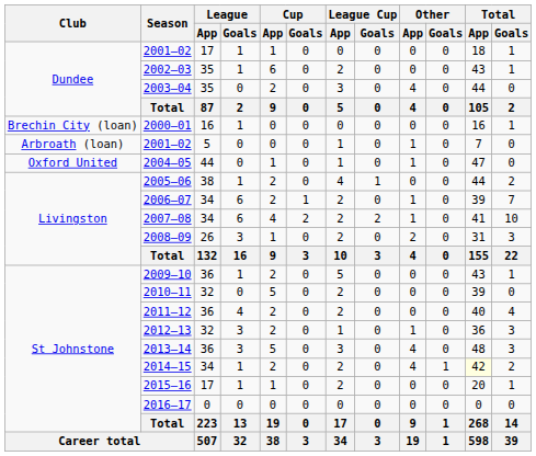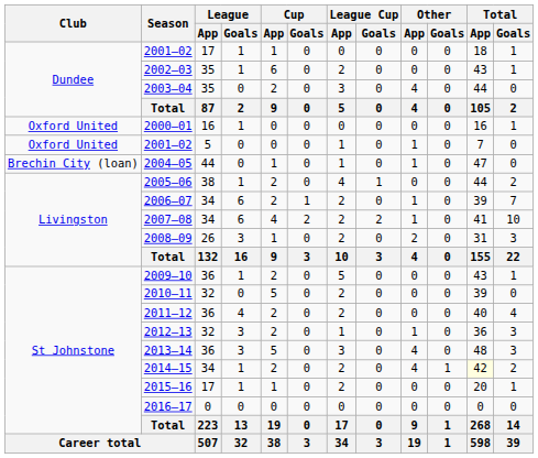 <table class="wikitable" style="text-align:center">
 <tr>
 <th rowspan="2">Club</th>
 <th rowspan="2">Season</th>
 <th colspan="2">League</th>
 <th colspan="2">Cup</th>
 <th colspan="2">League Cup</th>
 <th colspan="2">Other</th>
 <th colspan="2">Total</th>
 </tr>
 <tr>
 <th>App</th>
 <th>Goals</th>
 <th>App</th>
 <th>Goals</th>
 <th>App</th>
 <th>Goals</th>
 <th>App</th>
 <th>Goals</th>
 <th>App</th>
 <th>Goals</th>
 </tr>
 <tr>
 <td rowspan="4"><a href='#'>Dundee</a></td>
 <td><a href='#'>2001–02</a></td>
 <td>17</td>
 <td>1</td>
 <td>1</td>
 <td>0</td>
 <td>0</td>
 <td>0</td>
 <td>0</td>
 <td>0</td>
 <td>18</td>
 <td>1</td>
 </tr>
 <tr>
 <td><a href='#'>2002–03</a></td>
 <td>35</td>
 <td>1</td>
 <td>6</td>
 <td>0</td>
 <td>2</td>
 <td>0</td>
 <td>0</td>
 <td>0</td>
 <td>43</td>
 <td>1</td>
 </tr>
 <tr>
 <td><a href='#'>2003–04</a></td>
 <td>35</td>
 <td>0</td>
 <td>2</td>
 <td>0</td>
 <td>3</td>
 <td>0</td>
 <td>4</td>
 <td>0</td>
 <td>44</td>
 <td>0</td>
 </tr>
 <tr>
 <th>Total</th>
 <th>87</th>
 <th>2</th>
 <th>9</th>
 <th>0</th>
 <th>5</th>
 <th>0</th>
 <th>4</th>
 <th>0</th>
 <th>105</th>
 <th>2</th>
 </tr>
 <tr>
-<td><a href='#'>Brechin City</a> (loan)</td>
+<td><a href='#'>Oxford United</a></td>
 <td><a href='#'>2000–01</a></td>
 <td>16</td>
 <td>1</td>
 <td>0</td>
 <td>0</td>
 <td>0</td>
 <td>0</td>
 <td>0</td>
 <td>0</td>
 <td>16</td>
 <td>1</td>
 </tr>
 <tr>
-<td><a href='#'>Arbroath</a> (loan)</td>
+<td><a href='#'>Oxford United</a></td>
 <td><a href='#'>2001–02</a></td>
 <td>5</td>
 <td>0</td>
 <td>0</td>
 <td>0</td>
 <td>1</td>
 <td>0</td>
 <td>1</td>
 <td>0</td>
 <td>7</td>
 <td>0</td>
 </tr>
 <tr>
-<td><a href='#'>Oxford United</a></td>
+<td><a href='#'>Brechin City</a> (loan)</td>
 <td><a href='#'>2004–05</a></td>
 <td>44</td>
 <td>0</td>
 <td>1</td>
 <td>0</td>
 <td>1</td>
 <td>0</td>
 <td>1</td>
 <td>0</td>
 <td>47</td>
 <td>0</td>
 </tr>
 <tr>
 <td rowspan="5"><a href='#'>Livingston</a></td>
 <td><a href='#'>2005–06</a></td>
 <td>38</td>
 <td>1</td>
 <td>2</td>
 <td>0</td>
 <td>4</td>
 <td>1</td>
 <td>0</td>
 <td>0</td>
 <td>44</td>
 <td>2</td>
 </tr>
 <tr>
 <td><a href='#'>2006–07</a></td>
 <td>34</td>
 <td>6</td>
 <td>2</td>
 <td>1</td>
 <td>2</td>
 <td>0</td>
 <td>1</td>
 <td>0</td>
 <td>39</td>
 <td>7</td>
 </tr>
 <tr>
 <td><a href='#'>2007–08</a></td>
 <td>34</td>
 <td>6</td>
 <td>4</td>
 <td>2</td>
 <td>2</td>
 <td>2</td>
 <td>1</td>
 <td>0</td>
 <td>41</td>
 <td>10</td>
 </tr>
 <tr>
 <td><a href='#'>2008–09</a></td>
 <td>26</td>
 <td>3</td>
 <td>1</td>
 <td>0</td>
 <td>2</td>
 <td>0</td>
 <td>2</td>
 <td>0</td>
 <td>31</td>
 <td>3</td>
 </tr>
 <tr>
 <th>Total</th>
 <th>132</th>
 <th>16</th>
 <th>9</th>
 <th>3</th>
 <th>10</th>
 <th>3</th>
 <th>4</th>
 <th>0</th>
 <th>155</th>
 <th>22</th>
 </tr>
 <tr>
 <td rowspan="9"><a href='#'>St Johnstone</a></td>
 <td><a href='#'>2009–10</a></td>
 <td>36</td>
 <td>1</td>
 <td>2</td>
 <td>0</td>
 <td>5</td>
 <td>0</td>
 <td>0</td>
 <td>0</td>
 <td>43</td>
 <td>1</td>
 </tr>
 <tr>
 <td><a href='#'>2010–11</a></td>
 <td>32</td>
 <td>0</td>
 <td>5</td>
 <td>0</td>
 <td>2</td>
 <td>0</td>
 <td>0</td>
 <td>0</td>
 <td>39</td>
 <td>0</td>
 </tr>
 <tr>
 <td><a href='#'>2011–12</a></td>
 <td>36</td>
 <td>4</td>
 <td>2</td>
 <td>0</td>
 <td>2</td>
 <td>0</td>
 <td>0</td>
 <td>0</td>
 <td>40</td>
 <td>4</td>
 </tr>
 <tr>
 <td><a href='#'>2012–13</a></td>
 <td>32</td>
 <td>3</td>
 <td>2</td>
 <td>0</td>
 <td>1</td>
 <td>0</td>
 <td>1</td>
 <td>0</td>
 <td>36</td>
 <td>3</td>
 </tr>
 <tr>
 <td><a href='#'>2013–14</a></td>
 <td>36</td>
 <td>3</td>
 <td>5</td>
 <td>0</td>
 <td>3</td>
 <td>0</td>
 <td>4</td>
 <td>0</td>
 <td>48</td>
 <td>3</td>
 </tr>
 <tr>
 <td><a href='#'>2014–15</a></td>
 <td>34</td>
 <td>1</td>
 <td>2</td>
 <td>0</td>
 <td>2</td>
 <td>0</td>
 <td>4</td>
 <td>1</td>
 <td style="background: lightyellow;">42</td>
 <td>2</td>
 </tr>
 <tr>
 <td><a href='#'>2015–16</a></td>
 <td>17</td>
 <td>1</td>
 <td>1</td>
 <td>0</td>
 <td>2</td>
 <td>0</td>
 <td>0</td>
 <td>0</td>
 <td>20</td>
 <td>1</td>
 </tr>
 <tr>
 <td><a href='#'>2016–17</a></td>
 <td>0</td>
 <td>0</td>
 <td>0</td>
 <td>0</td>
 <td>0</td>
 <td>0</td>
 <td>0</td>
 <td>0</td>
 <td>0</td>
 <td>0</td>
 </tr>
 <tr>
 <th>Total</th>
 <th>223</th>
 <th>13</th>
 <th>19</th>
 <th>0</th>
 <th>17</th>
 <th>0</th>
 <th>9</th>
 <th>1</th>
 <th>268</th>
 <th>14</th>
 </tr>
 <tr>
 <th colspan="2">Career total</th>
 <th>507</th>
 <th>32</th>
 <th>38</th>
 <th>3</th>
 <th>34</th>
 <th>3</th>
 <th>19</th>
 <th>1</th>
 <th>598</th>
 <th>39</th>
 </tr>
 </table>
